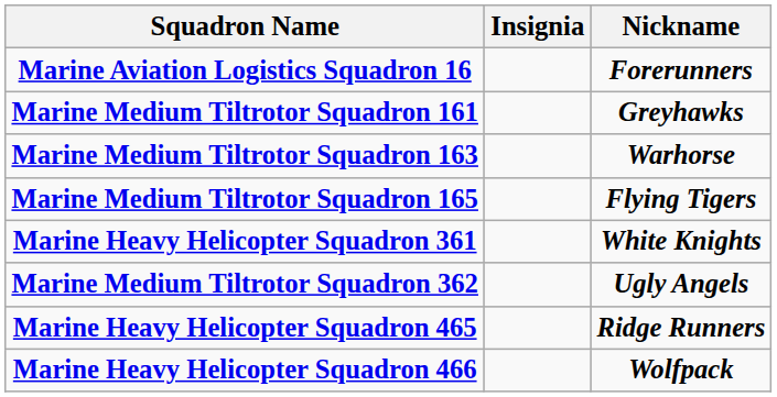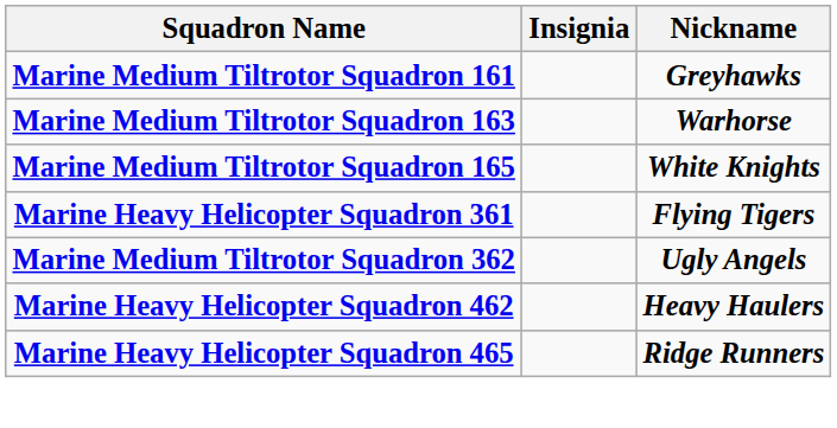 <table class="wikitable sortable" style="text-align:center">
 <tr>
 <th>Squadron Name</th>
 <th>Insignia</th>
 <th>Nickname</th>
-</tr>
-<tr>
-<td><strong><a href='#'>Marine Aviation Logistics Squadron 16</a></strong></td>
-<td></td>
-<td><strong><em>Forerunners</em></strong></td>
 </tr>
 <tr>
 <td><strong><a href='#'>Marine Medium Tiltrotor Squadron 161</a></strong></td>
 <td></td>
 <td><strong><em>Greyhawks</em></strong></td>
 </tr>
 <tr>
 <td><strong><a href='#'>Marine Medium Tiltrotor Squadron 163</a></strong></td>
 <td></td>
 <td><strong><em>Warhorse</em></strong></td>
 </tr>
 <tr>
 <td><strong><a href='#'>Marine Medium Tiltrotor Squadron 165</a></strong></td>
 <td></td>
-<td><strong><em>Flying Tigers</em></strong></td>
+<td><strong><em>White Knights</em></strong></td>
 </tr>
 <tr>
 <td><strong><a href='#'>Marine Heavy Helicopter Squadron 361</a></strong></td>
 <td></td>
-<td><strong><em>White Knights</em></strong></td>
+<td><strong><em>Flying Tigers</em></strong></td>
 </tr>
 <tr>
 <td><strong><a href='#'>Marine Medium Tiltrotor Squadron 362</a></strong></td>
 <td></td>
 <td><strong><em>Ugly Angels</em></strong></td>
 </tr>
 <tr>
+<td><strong><a href='#'>Marine Heavy Helicopter Squadron 462</a></strong></td>
+<td></td>
+<td><strong><em>Heavy Haulers</em></strong></td>
+</tr>
+<tr>
 <td><strong><a href='#'>Marine Heavy Helicopter Squadron 465</a></strong></td>
 <td></td>
 <td><strong><em>Ridge Runners</em></strong></td>
 </tr>
-<tr>
-<td><strong><a href='#'>Marine Heavy Helicopter Squadron 466</a></strong></td>
-<td></td>
-<td><strong><em>Wolfpack</em></strong></td>
-</tr>
 </table>
